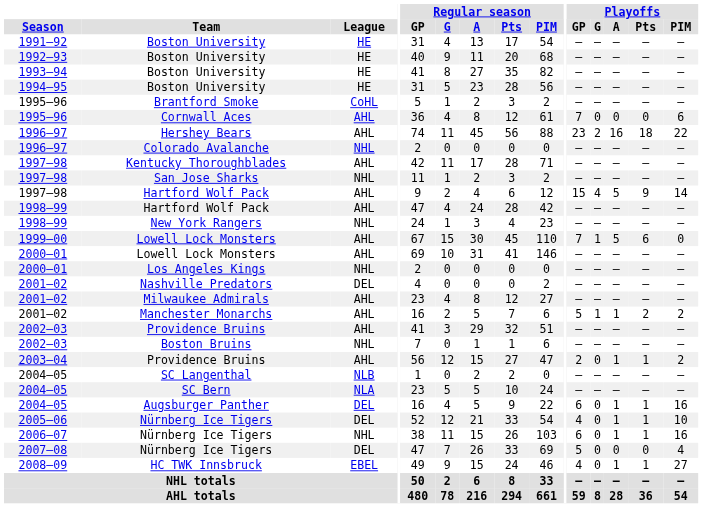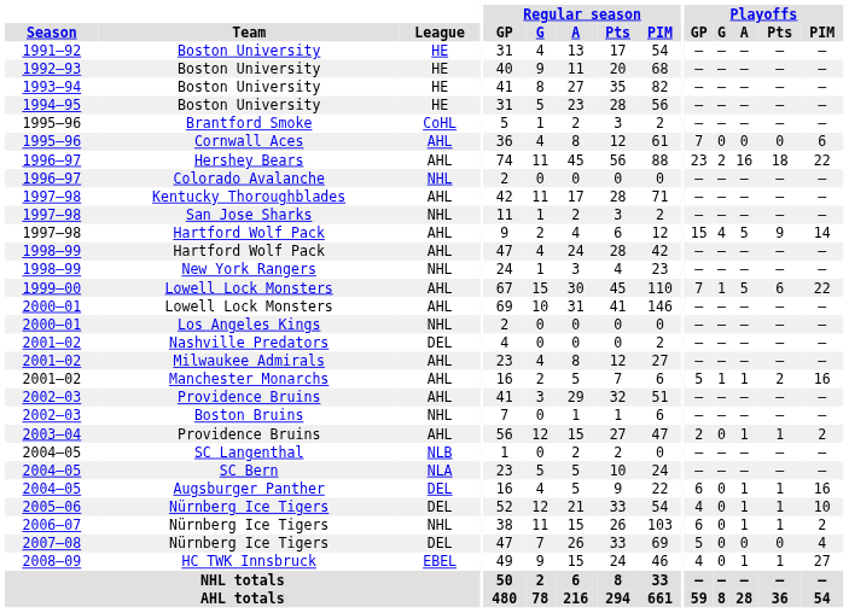 <table border="0" cellpadding="1" cellspacing="0" style="text-align:center; width:60em">
 <tr bgcolor="#e0e0e0">
 <th colspan="3"  bgcolor="#ffffff"></th>
 <th rowspan="99" bgcolor="#ffffff"></th>
 <th colspan="5"><a href='#'>Regular season</a></th>
 <th rowspan="99" bgcolor="#ffffff"></th>
 <th colspan="5"><a href='#'>Playoffs</a></th>
 </tr>
 <tr bgcolor="#e0e0e0">
 <th><a href='#'>Season</a></th>
 <th>Team</th>
 <th>League</th>
 <th>GP</th>
 <th><a href='#'>G</a></th>
 <th><a href='#'>A</a></th>
 <th><a href='#'>Pts</a></th>
 <th><a href='#'>PIM</a></th>
 <th>GP</th>
 <th>G</th>
 <th>A</th>
 <th>Pts</th>
 <th>PIM</th>
 </tr>
 <tr ALIGN="center">
 <td><a href='#'>1991–92</a></td>
 <td><a href='#'>Boston University</a></td>
 <td><a href='#'>HE</a></td>
 <td>31</td>
 <td>4</td>
 <td>13</td>
 <td>17</td>
 <td>54</td>
 <td>—</td>
 <td>—</td>
 <td>—</td>
 <td>—</td>
 <td>—</td>
 </tr>
 <tr ALIGN="center" bgcolor="#f0f0f0">
 <td><a href='#'>1992–93</a></td>
 <td>Boston University</td>
 <td>HE</td>
 <td>40</td>
 <td>9</td>
 <td>11</td>
 <td>20</td>
 <td>68</td>
 <td>—</td>
 <td>—</td>
 <td>—</td>
 <td>—</td>
 <td>—</td>
 </tr>
 <tr ALIGN="center">
 <td><a href='#'>1993–94</a></td>
 <td>Boston University</td>
 <td>HE</td>
 <td>41</td>
 <td>8</td>
 <td>27</td>
 <td>35</td>
 <td>82</td>
 <td>—</td>
 <td>—</td>
 <td>—</td>
 <td>—</td>
 <td>—</td>
 </tr>
 <tr ALIGN="center" bgcolor="#f0f0f0">
 <td><a href='#'>1994–95</a></td>
 <td>Boston University</td>
 <td>HE</td>
 <td>31</td>
 <td>5</td>
 <td>23</td>
 <td>28</td>
 <td>56</td>
 <td>—</td>
 <td>—</td>
 <td>—</td>
 <td>—</td>
 <td>—</td>
 </tr>
 <tr ALIGN="center">
 <td>1995–96</td>
 <td><a href='#'>Brantford Smoke</a></td>
 <td><a href='#'>CoHL</a></td>
 <td>5</td>
 <td>1</td>
 <td>2</td>
 <td>3</td>
 <td>2</td>
 <td>—</td>
 <td>—</td>
 <td>—</td>
 <td>—</td>
 <td>—</td>
 </tr>
 <tr ALIGN="center" bgcolor="#f0f0f0">
 <td><a href='#'>1995–96</a></td>
 <td><a href='#'>Cornwall Aces</a></td>
 <td><a href='#'>AHL</a></td>
 <td>36</td>
 <td>4</td>
 <td>8</td>
 <td>12</td>
 <td>61</td>
 <td>7</td>
 <td>0</td>
 <td>0</td>
 <td>0</td>
 <td>6</td>
 </tr>
 <tr ALIGN="center">
 <td><a href='#'>1996–97</a></td>
 <td><a href='#'>Hershey Bears</a></td>
 <td>AHL</td>
 <td>74</td>
 <td>11</td>
 <td>45</td>
 <td>56</td>
 <td>88</td>
 <td>23</td>
 <td>2</td>
 <td>16</td>
 <td>18</td>
 <td>22</td>
 </tr>
 <tr ALIGN="center" bgcolor="#f0f0f0">
 <td><a href='#'>1996–97</a></td>
 <td><a href='#'>Colorado Avalanche</a></td>
 <td><a href='#'>NHL</a></td>
 <td>2</td>
 <td>0</td>
 <td>0</td>
 <td>0</td>
 <td>0</td>
 <td>—</td>
 <td>—</td>
 <td>—</td>
 <td>—</td>
 <td>—</td>
 </tr>
 <tr ALIGN="center">
 <td><a href='#'>1997–98</a></td>
 <td><a href='#'>Kentucky Thoroughblades</a></td>
 <td>AHL</td>
 <td>42</td>
 <td>11</td>
 <td>17</td>
 <td>28</td>
 <td>71</td>
 <td>—</td>
 <td>—</td>
 <td>—</td>
 <td>—</td>
 <td>—</td>
 </tr>
 <tr ALIGN="center" bgcolor="#f0f0f0">
 <td><a href='#'>1997–98</a></td>
 <td><a href='#'>San Jose Sharks</a></td>
 <td>NHL</td>
 <td>11</td>
 <td>1</td>
 <td>2</td>
 <td>3</td>
 <td>2</td>
 <td>—</td>
 <td>—</td>
 <td>—</td>
 <td>—</td>
 <td>—</td>
 </tr>
 <tr ALIGN="center">
 <td>1997–98</td>
 <td><a href='#'>Hartford Wolf Pack</a></td>
 <td>AHL</td>
 <td>9</td>
 <td>2</td>
 <td>4</td>
 <td>6</td>
 <td>12</td>
 <td>15</td>
 <td>4</td>
 <td>5</td>
 <td>9</td>
 <td>14</td>
 </tr>
 <tr ALIGN="center" bgcolor="#f0f0f0">
 <td><a href='#'>1998–99</a></td>
 <td>Hartford Wolf Pack</td>
 <td>AHL</td>
 <td>47</td>
 <td>4</td>
 <td>24</td>
 <td>28</td>
 <td>42</td>
 <td>—</td>
 <td>—</td>
 <td>—</td>
 <td>—</td>
 <td>—</td>
 </tr>
 <tr ALIGN="center">
 <td><a href='#'>1998–99</a></td>
 <td><a href='#'>New York Rangers</a></td>
 <td>NHL</td>
 <td>24</td>
 <td>1</td>
 <td>3</td>
 <td>4</td>
 <td>23</td>
 <td>—</td>
 <td>—</td>
 <td>—</td>
 <td>—</td>
 <td>—</td>
 </tr>
 <tr ALIGN="center" bgcolor="#f0f0f0">
 <td><a href='#'>1999–00</a></td>
 <td><a href='#'>Lowell Lock Monsters</a></td>
 <td>AHL</td>
 <td>67</td>
 <td>15</td>
 <td>30</td>
 <td>45</td>
 <td>110</td>
 <td>7</td>
 <td>1</td>
 <td>5</td>
 <td>6</td>
-<td>0</td>
+<td>22</td>
 </tr>
 <tr ALIGN="center">
 <td><a href='#'>2000–01</a></td>
 <td>Lowell Lock Monsters</td>
 <td>AHL</td>
 <td>69</td>
 <td>10</td>
 <td>31</td>
 <td>41</td>
 <td>146</td>
 <td>—</td>
 <td>—</td>
 <td>—</td>
 <td>—</td>
 <td>—</td>
 </tr>
 <tr ALIGN="center" bgcolor="#f0f0f0">
 <td><a href='#'>2000–01</a></td>
 <td><a href='#'>Los Angeles Kings</a></td>
 <td>NHL</td>
 <td>2</td>
 <td>0</td>
 <td>0</td>
 <td>0</td>
 <td>0</td>
 <td>—</td>
 <td>—</td>
 <td>—</td>
 <td>—</td>
 <td>—</td>
 </tr>
 <tr ALIGN="center">
 <td><a href='#'>2001–02</a></td>
 <td><a href='#'>Nashville Predators</a></td>
 <td>DEL</td>
 <td>4</td>
 <td>0</td>
 <td>0</td>
 <td>0</td>
 <td>2</td>
 <td>—</td>
 <td>—</td>
 <td>—</td>
 <td>—</td>
 <td>—</td>
 </tr>
 <tr ALIGN="center" bgcolor="#f0f0f0">
 <td><a href='#'>2001–02</a></td>
 <td><a href='#'>Milwaukee Admirals</a></td>
 <td>AHL</td>
 <td>23</td>
 <td>4</td>
 <td>8</td>
 <td>12</td>
 <td>27</td>
 <td>—</td>
 <td>—</td>
 <td>—</td>
 <td>—</td>
 <td>—</td>
 </tr>
 <tr ALIGN="center">
 <td>2001–02</td>
 <td><a href='#'>Manchester Monarchs</a></td>
 <td>AHL</td>
 <td>16</td>
 <td>2</td>
 <td>5</td>
 <td>7</td>
 <td>6</td>
 <td>5</td>
 <td>1</td>
 <td>1</td>
 <td>2</td>
-<td>2</td>
+<td>16</td>
 </tr>
 <tr ALIGN="center" bgcolor="#f0f0f0">
 <td><a href='#'>2002–03</a></td>
 <td><a href='#'>Providence Bruins</a></td>
 <td>AHL</td>
 <td>41</td>
 <td>3</td>
 <td>29</td>
 <td>32</td>
 <td>51</td>
 <td>—</td>
 <td>—</td>
 <td>—</td>
 <td>—</td>
 <td>—</td>
 </tr>
 <tr ALIGN="center">
 <td><a href='#'>2002–03</a></td>
 <td><a href='#'>Boston Bruins</a></td>
 <td>NHL</td>
 <td>7</td>
 <td>0</td>
 <td>1</td>
 <td>1</td>
 <td>6</td>
 <td>—</td>
 <td>—</td>
 <td>—</td>
 <td>—</td>
 <td>—</td>
 </tr>
 <tr ALIGN="center" bgcolor="#f0f0f0">
 <td><a href='#'>2003–04</a></td>
 <td>Providence Bruins</td>
 <td>AHL</td>
 <td>56</td>
 <td>12</td>
 <td>15</td>
 <td>27</td>
 <td>47</td>
 <td>2</td>
 <td>0</td>
 <td>1</td>
 <td>1</td>
 <td>2</td>
 </tr>
 <tr ALIGN="center">
 <td>2004–05</td>
 <td><a href='#'>SC Langenthal</a></td>
 <td><a href='#'>NLB</a></td>
 <td>1</td>
 <td>0</td>
 <td>2</td>
 <td>2</td>
 <td>0</td>
 <td>—</td>
 <td>—</td>
 <td>—</td>
 <td>—</td>
 <td>—</td>
 </tr>
 <tr ALIGN="center" bgcolor="#f0f0f0">
 <td><a href='#'>2004–05</a></td>
 <td><a href='#'>SC Bern</a></td>
 <td><a href='#'>NLA</a></td>
 <td>23</td>
 <td>5</td>
 <td>5</td>
 <td>10</td>
 <td>24</td>
 <td>—</td>
 <td>—</td>
 <td>—</td>
 <td>—</td>
 <td>—</td>
 </tr>
 <tr ALIGN="center">
 <td><a href='#'>2004–05</a></td>
 <td><a href='#'>Augsburger Panther</a></td>
 <td><a href='#'>DEL</a></td>
 <td>16</td>
 <td>4</td>
 <td>5</td>
 <td>9</td>
 <td>22</td>
 <td>6</td>
 <td>0</td>
 <td>1</td>
 <td>1</td>
 <td>16</td>
 </tr>
 <tr ALIGN="center" bgcolor="#f0f0f0">
 <td><a href='#'>2005–06</a></td>
 <td><a href='#'>Nürnberg Ice Tigers</a></td>
 <td>DEL</td>
 <td>52</td>
 <td>12</td>
 <td>21</td>
 <td>33</td>
 <td>54</td>
 <td>4</td>
 <td>0</td>
 <td>1</td>
 <td>1</td>
 <td>10</td>
 </tr>
 <tr ALIGN="center">
 <td><a href='#'>2006–07</a></td>
 <td>Nürnberg Ice Tigers</td>
 <td>NHL</td>
 <td>38</td>
 <td>11</td>
 <td>15</td>
 <td>26</td>
 <td>103</td>
 <td>6</td>
 <td>0</td>
 <td>1</td>
 <td>1</td>
-<td>16</td>
+<td>2</td>
 </tr>
 <tr ALIGN="center" bgcolor="#f0f0f0">
 <td><a href='#'>2007–08</a></td>
 <td>Nürnberg Ice Tigers</td>
 <td>DEL</td>
 <td>47</td>
 <td>7</td>
 <td>26</td>
 <td>33</td>
 <td>69</td>
 <td>5</td>
 <td>0</td>
 <td>0</td>
 <td>0</td>
 <td>4</td>
 </tr>
 <tr ALIGN="center">
 <td><a href='#'>2008–09</a></td>
 <td><a href='#'>HC TWK Innsbruck</a></td>
 <td><a href='#'>EBEL</a></td>
 <td>49</td>
 <td>9</td>
 <td>15</td>
 <td>24</td>
 <td>46</td>
 <td>4</td>
 <td>0</td>
 <td>1</td>
 <td>1</td>
 <td>27</td>
 </tr>
 <tr bgcolor="#e0e0e0">
 <th colspan="3">NHL totals</th>
 <th>50</th>
 <th>2</th>
 <th>6</th>
 <th>8</th>
 <th>33</th>
 <th>—</th>
 <th>—</th>
 <th>—</th>
 <th>—</th>
 <th>—</th>
 </tr>
 <tr bgcolor="#e0e0e0">
 <th colspan="3">AHL totals</th>
 <th>480</th>
 <th>78</th>
 <th>216</th>
 <th>294</th>
 <th>661</th>
 <th>59</th>
 <th>8</th>
 <th>28</th>
 <th>36</th>
 <th>54</th>
 </tr>
 </table>
